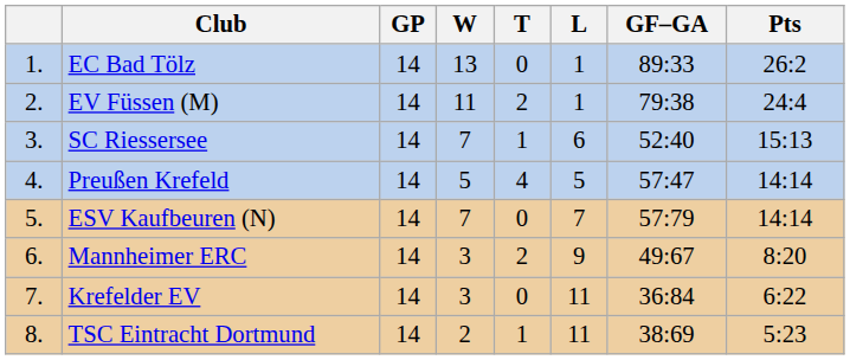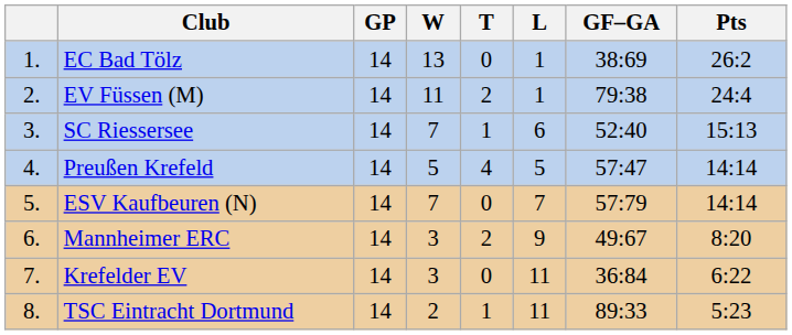 <table class="wikitable">
 <tr>
 <th width="30"></th>
 <th width="200">Club</th>
 <th width="30">GP</th>
 <th width="30">W</th>
 <th width="30">T</th>
 <th width="30">L</th>
 <th width="70">GF–GA</th>
 <th width="70">Pts</th>
 </tr>
 <tr bgcolor="#BCD2EE" align="center">
 <td>1.</td>
 <td align="left"><a href='#'>EC Bad Tölz</a></td>
 <td>14</td>
 <td>13</td>
 <td>0</td>
 <td>1</td>
-<td>89:33</td>
+<td>38:69</td>
 <td>26:2</td>
 </tr>
 <tr bgcolor=#BCD2EE align="center">
 <td>2.</td>
 <td align="left"><a href='#'>EV Füssen</a> (M)</td>
 <td>14</td>
 <td>11</td>
 <td>2</td>
 <td>1</td>
 <td>79:38</td>
 <td>24:4</td>
 </tr>
 <tr bgcolor=#BCD2EE align="center">
 <td>3.</td>
 <td align="left"><a href='#'>SC Riessersee</a></td>
 <td>14</td>
 <td>7</td>
 <td>1</td>
 <td>6</td>
 <td>52:40</td>
 <td>15:13</td>
 </tr>
 <tr bgcolor=#BCD2EE align="center">
 <td>4.</td>
 <td align="left"><a href='#'>Preußen Krefeld</a></td>
 <td>14</td>
 <td>5</td>
 <td>4</td>
 <td>5</td>
 <td>57:47</td>
 <td>14:14</td>
 </tr>
 <tr bgcolor=#EECFA1 align="center">
 <td>5.</td>
 <td align="left"><a href='#'>ESV Kaufbeuren</a> (N)</td>
 <td>14</td>
 <td>7</td>
 <td>0</td>
 <td>7</td>
 <td>57:79</td>
 <td>14:14</td>
 </tr>
 <tr bgcolor=#EECFA1 align="center">
 <td>6.</td>
 <td align="left"><a href='#'>Mannheimer ERC</a></td>
 <td>14</td>
 <td>3</td>
 <td>2</td>
 <td>9</td>
 <td>49:67</td>
 <td>8:20</td>
 </tr>
 <tr bgcolor=#EECFA1 align="center">
 <td>7.</td>
 <td align="left"><a href='#'>Krefelder EV</a></td>
 <td>14</td>
 <td>3</td>
 <td>0</td>
 <td>11</td>
 <td>36:84</td>
 <td>6:22</td>
 </tr>
 <tr bgcolor=#EECFA1 align="center">
 <td>8.</td>
 <td align="left"><a href='#'>TSC Eintracht Dortmund</a></td>
 <td>14</td>
 <td>2</td>
 <td>1</td>
 <td>11</td>
-<td>38:69</td>
+<td>89:33</td>
 <td>5:23</td>
 </tr>
 </table>
